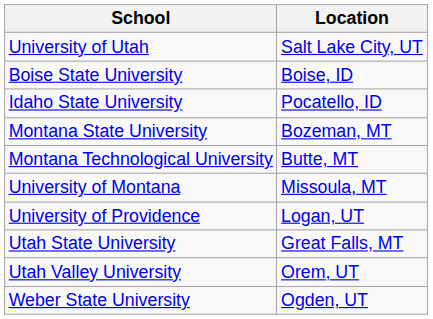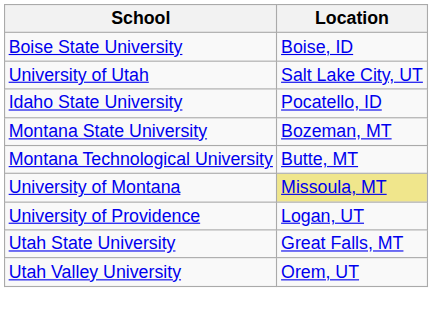 <table class="wikitable">
 <tr>
 <th>School</th>
 <th>Location</th>
 </tr>
 <tr>
+<td><a href='#'>Boise State University</a></td>
+<td><a href='#'>Boise, ID</a></td>
+</tr>
+<tr>
 <td><a href='#'>University of Utah</a></td>
 <td><a href='#'>Salt Lake City, UT</a></td>
-</tr>
-<tr>
-<td><a href='#'>Boise State University</a></td>
-<td><a href='#'>Boise, ID</a></td>
 </tr>
 <tr>
 <td><a href='#'>Idaho State University</a></td>
 <td><a href='#'>Pocatello, ID</a></td>
 </tr>
 <tr>
 <td><a href='#'>Montana State University</a></td>
 <td><a href='#'>Bozeman, MT</a></td>
 </tr>
 <tr>
 <td><a href='#'>Montana Technological University</a></td>
 <td><a href='#'>Butte, MT</a></td>
 </tr>
 <tr>
 <td><a href='#'>University of Montana</a></td>
-<td><a href='#'>Missoula, MT</a></td>
+<td style="background: khaki;"><a href='#'>Missoula, MT</a></td>
 </tr>
 <tr>
 <td><a href='#'>University of Providence</a></td>
 <td><a href='#'>Logan, UT</a></td>
 </tr>
 <tr>
 <td><a href='#'>Utah State University</a></td>
 <td><a href='#'>Great Falls, MT</a></td>
 </tr>
 <tr>
 <td><a href='#'>Utah Valley University</a></td>
 <td><a href='#'>Orem, UT</a></td>
 </tr>
-<tr>
-<td><a href='#'>Weber State University</a></td>
-<td><a href='#'>Ogden, UT</a></td>
-</tr>
 </table>
